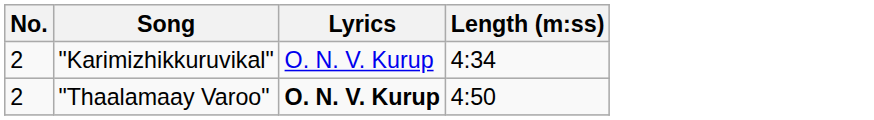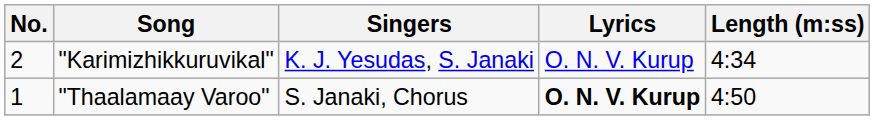 <table class="wikitable" style="font-size:95%;">
 <tr>
 <th>No.</th>
 <th>Song</th>
+<th>Singers</th>
 <th>Lyrics</th>
 <th>Length (m:ss)</th>
 </tr>
 <tr>
 <td>2</td>
 <td>"Karimizhikkuruvikal"</td>
+<td><a href='#'>K. J. Yesudas</a>, <a href='#'>S. Janaki</a></td>
 <td><a href='#'>O. N. V. Kurup</a></td>
 <td>4:34</td>
 </tr>
 <tr>
-<td>2</td>
+<td>1</td>
 <td>"Thaalamaay Varoo"</td>
+<td>S. Janaki, Chorus</td>
 <td><strong>O. N. V. Kurup</strong></td>
 <td>4:50</td>
 </tr>
 </table>
